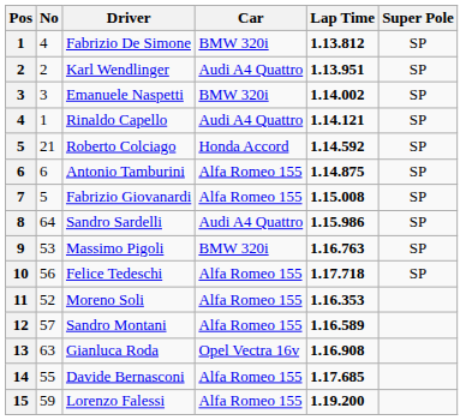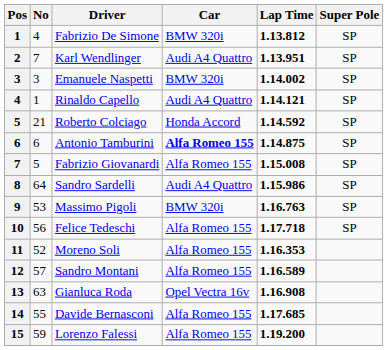 <table class="wikitable" style="font-size: 85%;">
 <tr>
 <th>Pos</th>
 <th>No</th>
 <th>Driver</th>
 <th>Car</th>
 <th>Lap Time</th>
 <th>Super Pole</th>
 </tr>
 <tr>
 <th>1</th>
 <td>4</td>
 <td> <a href='#'>Fabrizio De Simone</a></td>
 <td><a href='#'>BMW 320i</a></td>
 <td><strong>1.13.812</strong></td>
 <td align=center>SP</td>
 </tr>
 <tr>
 <th>2</th>
-<td>2</td>
+<td>7</td>
 <td> <a href='#'>Karl Wendlinger</a></td>
 <td><a href='#'>Audi A4 Quattro</a></td>
 <td><strong>1.13.951</strong></td>
 <td align=center>SP</td>
 </tr>
 <tr>
 <th>3</th>
 <td>3</td>
 <td> <a href='#'>Emanuele Naspetti</a></td>
 <td><a href='#'>BMW 320i</a></td>
 <td><strong>1.14.002</strong></td>
 <td align=center>SP</td>
 </tr>
 <tr>
 <th>4</th>
 <td>1</td>
 <td> <a href='#'>Rinaldo Capello</a></td>
 <td><a href='#'>Audi A4 Quattro</a></td>
 <td><strong>1.14.121</strong></td>
 <td align=center>SP</td>
 </tr>
 <tr>
 <th>5</th>
 <td>21</td>
 <td> <a href='#'>Roberto Colciago</a></td>
 <td><a href='#'>Honda Accord</a></td>
 <td><strong>1.14.592</strong></td>
 <td align=center>SP</td>
 </tr>
 <tr>
 <th>6</th>
 <td>6</td>
 <td> <a href='#'>Antonio Tamburini</a></td>
-<td><a href='#'>Alfa Romeo 155</a></td>
+<td><strong><a href='#'>Alfa Romeo 155</a></strong></td>
 <td><strong>1.14.875</strong></td>
 <td align=center>SP</td>
 </tr>
 <tr>
 <th>7</th>
 <td>5</td>
 <td> <a href='#'>Fabrizio Giovanardi</a></td>
 <td><a href='#'>Alfa Romeo 155</a></td>
 <td><strong>1.15.008</strong></td>
 <td align=center>SP</td>
 </tr>
 <tr>
 <th>8</th>
 <td>64</td>
 <td> <a href='#'>Sandro Sardelli</a></td>
 <td><a href='#'>Audi A4 Quattro</a></td>
 <td><strong>1.15.986</strong></td>
 <td align=center>SP</td>
 </tr>
 <tr>
 <th>9</th>
 <td>53</td>
 <td> <a href='#'>Massimo Pigoli</a></td>
 <td><a href='#'>BMW 320i</a></td>
 <td><strong>1.16.763</strong></td>
 <td align=center>SP</td>
 </tr>
 <tr>
 <th>10</th>
 <td>56</td>
 <td> <a href='#'>Felice Tedeschi</a></td>
 <td><a href='#'>Alfa Romeo 155</a></td>
 <td><strong>1.17.718</strong></td>
 <td align=center>SP</td>
 </tr>
 <tr>
 <th>11</th>
 <td>52</td>
 <td> <a href='#'>Moreno Soli</a></td>
 <td><a href='#'>Alfa Romeo 155</a></td>
 <td><strong>1.16.353</strong></td>
 <td></td>
 </tr>
 <tr>
 <th>12</th>
 <td>57</td>
 <td> <a href='#'>Sandro Montani</a></td>
 <td><a href='#'>Alfa Romeo 155</a></td>
 <td><strong>1.16.589</strong></td>
 <td></td>
 </tr>
 <tr>
 <th>13</th>
 <td>63</td>
 <td> <a href='#'>Gianluca Roda</a></td>
 <td><a href='#'> Opel Vectra 16v</a></td>
 <td><strong>1.16.908</strong></td>
 <td></td>
 </tr>
 <tr>
 <th>14</th>
 <td>55</td>
 <td> <a href='#'>Davide Bernasconi</a></td>
 <td><a href='#'>Alfa Romeo 155</a></td>
 <td><strong>1.17.685</strong></td>
 <td></td>
 </tr>
 <tr>
 <th>15</th>
 <td>59</td>
 <td> <a href='#'>Lorenzo Falessi</a></td>
 <td><a href='#'>Alfa Romeo 155</a></td>
 <td><strong>1.19.200</strong></td>
 <td></td>
 </tr>
 <tr>
 </tr>
 </table>
